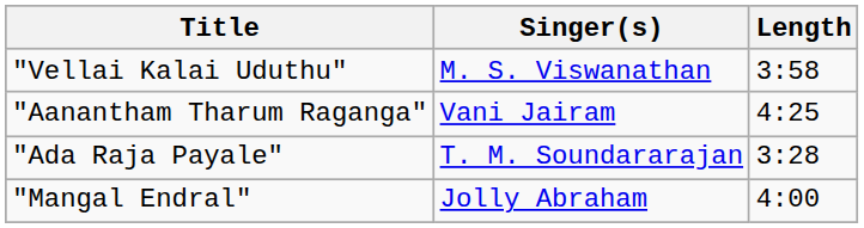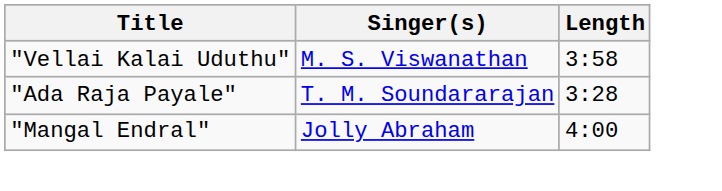 <table class="wikitable">
 <tr>
 <th>Title</th>
 <th>Singer(s)</th>
 <th>Length</th>
 </tr>
 <tr>
 <td>"Vellai Kalai Uduthu"</td>
 <td><a href='#'>M. S. Viswanathan</a></td>
 <td>3:58</td>
 </tr>
 <tr>
-<td>"Aanantham Tharum Raganga"</td>
-<td><a href='#'>Vani Jairam</a></td>
-<td>4:25</td>
-</tr>
-<tr>
 <td>"Ada Raja Payale"</td>
 <td><a href='#'>T. M. Soundararajan</a></td>
 <td>3:28</td>
 </tr>
 <tr>
 <td>"Mangal Endral"</td>
 <td><a href='#'>Jolly Abraham</a></td>
 <td>4:00</td>
 </tr>
 </table>
